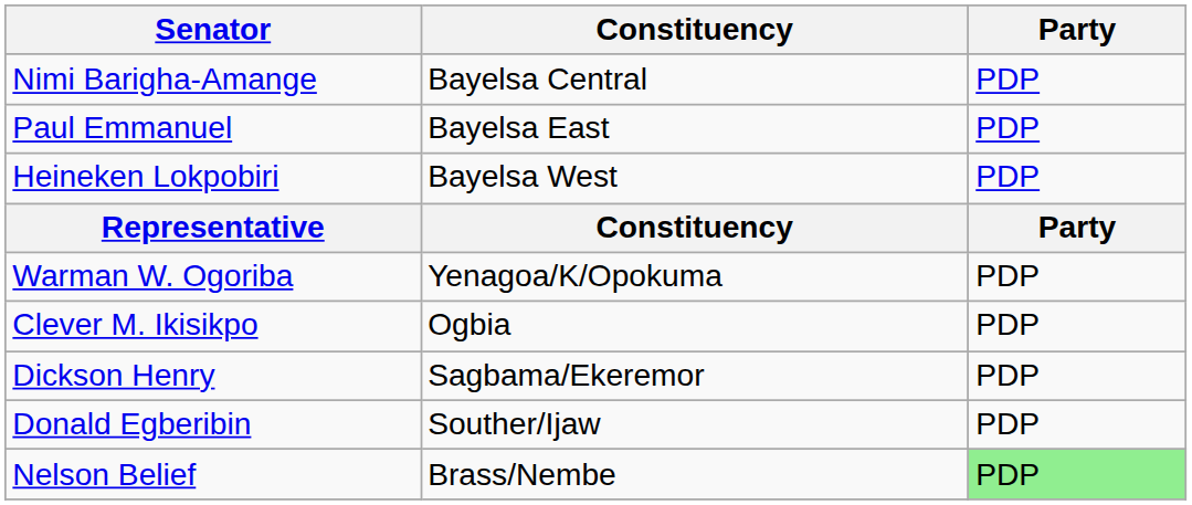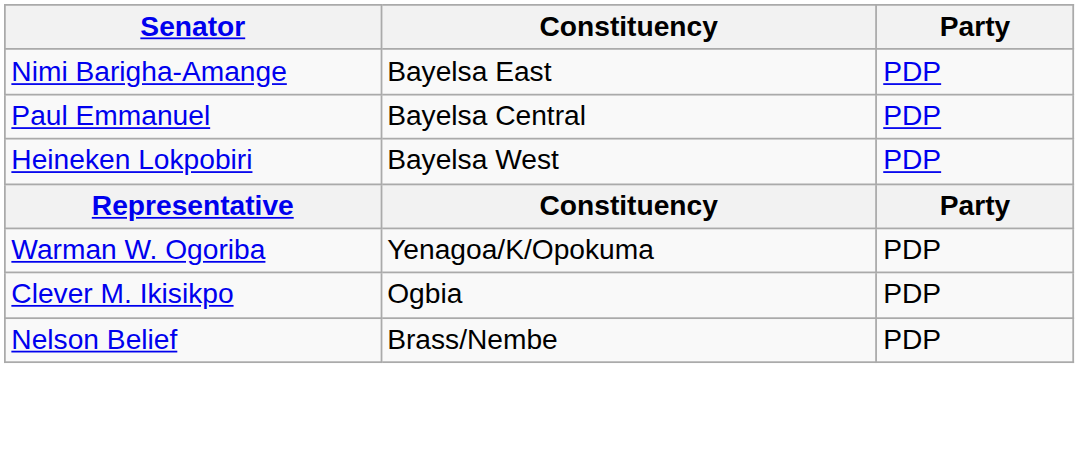 <table class="wikitable sortable">
 <tr>
 <th style="width:15em"><a href='#'>Senator</a></th>
 <th style="width:20em">Constituency</th>
 <th style="width:8em">Party</th>
 </tr>
 <tr>
 <td><a href='#'>Nimi Barigha-Amange</a></td>
-<td>Bayelsa Central</td>
+<td>Bayelsa East</td>
 <td><a href='#'>PDP</a></td>
 </tr>
 <tr>
 <td><a href='#'>Paul Emmanuel</a></td>
-<td>Bayelsa East</td>
+<td>Bayelsa Central</td>
 <td><a href='#'>PDP</a></td>
 </tr>
 <tr>
 <td><a href='#'>Heineken Lokpobiri</a></td>
 <td>Bayelsa West</td>
 <td><a href='#'>PDP</a></td>
 </tr>
 <tr>
 <th><a href='#'>Representative</a></th>
 <th>Constituency</th>
 <th>Party</th>
 </tr>
 <tr>
 <td><a href='#'>Warman W. Ogoriba</a></td>
 <td>Yenagoa/K/Opokuma</td>
 <td>PDP</td>
 </tr>
 <tr>
 <td><a href='#'>Clever M. Ikisikpo</a></td>
 <td>Ogbia</td>
 <td>PDP</td>
 </tr>
 <tr>
-<td><a href='#'>Dickson Henry</a></td>
-<td>Sagbama/Ekeremor</td>
+<td><a href='#'>Nelson Belief</a></td>
+<td>Brass/Nembe</td>
 <td>PDP</td>
 </tr>
-<tr>
-<td><a href='#'>Donald Egberibin</a></td>
-<td>Souther/Ijaw</td>
-<td>PDP</td>
-</tr>
-<tr>
-<td><a href='#'>Nelson Belief</a></td>
-<td>Brass/Nembe</td>
-<td style="background: lightgreen;">PDP</td>
-</tr>
 </table>
